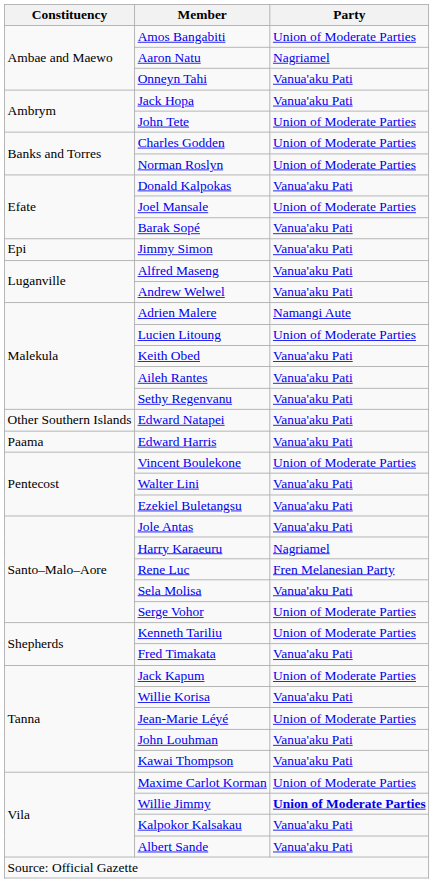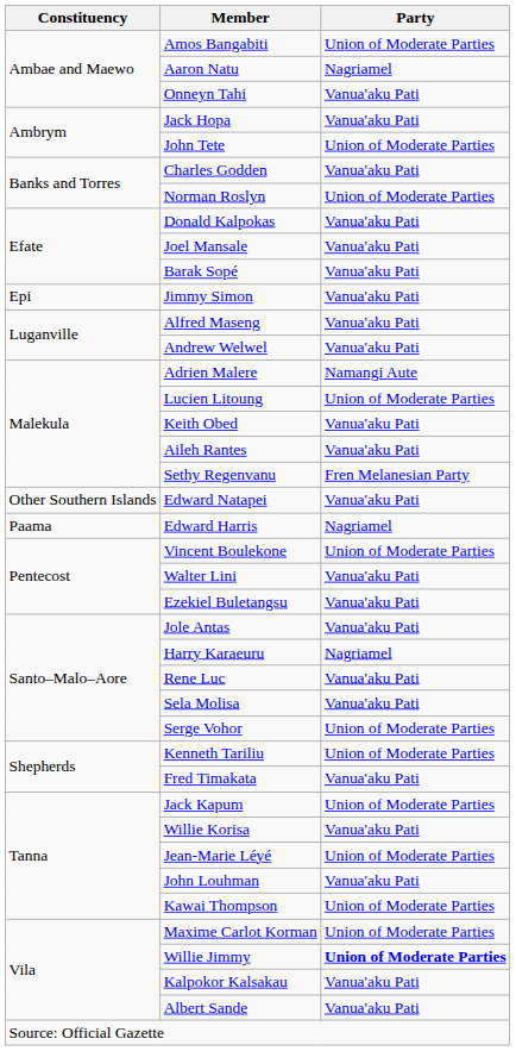 <table class="wikitable sortable">
 <tr>
 <th>Constituency</th>
 <th>Member</th>
 <th>Party</th>
 </tr>
 <tr>
 <td rowspan=3>Ambae and Maewo</td>
 <td><a href='#'>Amos Bangabiti</a></td>
 <td><a href='#'>Union of Moderate Parties</a></td>
 </tr>
 <tr>
 <td><a href='#'>Aaron Natu</a></td>
 <td><a href='#'>Nagriamel</a></td>
 </tr>
 <tr>
 <td><a href='#'>Onneyn Tahi</a></td>
 <td><a href='#'>Vanua'aku Pati</a></td>
 </tr>
 <tr>
 <td rowspan=2>Ambrym</td>
 <td><a href='#'>Jack Hopa</a></td>
 <td><a href='#'>Vanua'aku Pati</a></td>
 </tr>
 <tr>
 <td><a href='#'>John Tete</a></td>
 <td><a href='#'>Union of Moderate Parties</a></td>
 </tr>
 <tr>
 <td rowspan=2>Banks and Torres</td>
 <td><a href='#'>Charles Godden</a></td>
-<td><a href='#'>Union of Moderate Parties</a></td>
+<td><a href='#'>Vanua'aku Pati</a></td>
 </tr>
 <tr>
 <td><a href='#'>Norman Roslyn</a></td>
 <td><a href='#'>Union of Moderate Parties</a></td>
 </tr>
 <tr>
 <td rowspan=3>Efate</td>
 <td><a href='#'>Donald Kalpokas</a></td>
 <td><a href='#'>Vanua'aku Pati</a></td>
 </tr>
 <tr>
 <td><a href='#'>Joel Mansale</a></td>
-<td><a href='#'>Union of Moderate Parties</a></td>
+<td><a href='#'>Vanua'aku Pati</a></td>
 </tr>
 <tr>
 <td><a href='#'>Barak Sopé</a></td>
 <td><a href='#'>Vanua'aku Pati</a></td>
 </tr>
 <tr>
 <td>Epi</td>
 <td><a href='#'>Jimmy Simon</a></td>
 <td><a href='#'>Vanua'aku Pati</a></td>
 </tr>
 <tr>
 <td rowspan=2>Luganville</td>
 <td><a href='#'>Alfred Maseng</a></td>
 <td><a href='#'>Vanua'aku Pati</a></td>
 </tr>
 <tr>
 <td><a href='#'>Andrew Welwel</a></td>
 <td><a href='#'>Vanua'aku Pati</a></td>
 </tr>
 <tr>
 <td rowspan=5>Malekula</td>
 <td><a href='#'>Adrien Malere</a></td>
 <td><a href='#'>Namangi Aute</a></td>
 </tr>
 <tr>
 <td><a href='#'>Lucien Litoung</a></td>
 <td><a href='#'>Union of Moderate Parties</a></td>
 </tr>
 <tr>
 <td><a href='#'>Keith Obed</a></td>
 <td><a href='#'>Vanua'aku Pati</a></td>
 </tr>
 <tr>
 <td><a href='#'>Aileh Rantes</a></td>
 <td><a href='#'>Vanua'aku Pati</a></td>
 </tr>
 <tr>
 <td><a href='#'>Sethy Regenvanu</a></td>
-<td><a href='#'>Vanua'aku Pati</a></td>
+<td><a href='#'>Fren Melanesian Party</a></td>
 </tr>
 <tr>
 <td>Other Southern Islands</td>
 <td><a href='#'>Edward Natapei</a></td>
 <td><a href='#'>Vanua'aku Pati</a></td>
 </tr>
 <tr>
 <td>Paama</td>
 <td><a href='#'>Edward Harris</a></td>
-<td><a href='#'>Vanua'aku Pati</a></td>
+<td><a href='#'>Nagriamel</a></td>
 </tr>
 <tr>
 <td rowspan=3>Pentecost</td>
 <td><a href='#'>Vincent Boulekone</a></td>
 <td><a href='#'>Union of Moderate Parties</a></td>
 </tr>
 <tr>
 <td><a href='#'>Walter Lini</a></td>
 <td><a href='#'>Vanua'aku Pati</a></td>
 </tr>
 <tr>
 <td><a href='#'>Ezekiel Buletangsu</a></td>
 <td><a href='#'>Vanua'aku Pati</a></td>
 </tr>
 <tr>
 <td rowspan=5>Santo–Malo–Aore</td>
 <td><a href='#'>Jole Antas</a></td>
 <td><a href='#'>Vanua'aku Pati</a></td>
 </tr>
 <tr>
 <td><a href='#'>Harry Karaeuru</a></td>
 <td><a href='#'>Nagriamel</a></td>
 </tr>
 <tr>
 <td><a href='#'>Rene Luc</a></td>
-<td><a href='#'>Fren Melanesian Party</a></td>
+<td><a href='#'>Vanua'aku Pati</a></td>
 </tr>
 <tr>
 <td><a href='#'>Sela Molisa</a></td>
 <td><a href='#'>Vanua'aku Pati</a></td>
 </tr>
 <tr>
 <td><a href='#'>Serge Vohor</a></td>
 <td><a href='#'>Union of Moderate Parties</a></td>
 </tr>
 <tr>
 <td rowspan=2>Shepherds</td>
 <td><a href='#'>Kenneth Tariliu</a></td>
 <td><a href='#'>Union of Moderate Parties</a></td>
 </tr>
 <tr>
 <td><a href='#'>Fred Timakata</a></td>
 <td><a href='#'>Vanua'aku Pati</a></td>
 </tr>
 <tr>
 <td rowspan=5>Tanna</td>
 <td><a href='#'>Jack Kapum</a></td>
 <td><a href='#'>Union of Moderate Parties</a></td>
 </tr>
 <tr>
 <td><a href='#'>Willie Korisa</a></td>
 <td><a href='#'>Vanua'aku Pati</a></td>
 </tr>
 <tr>
 <td><a href='#'>Jean-Marie Léyé</a></td>
 <td><a href='#'>Union of Moderate Parties</a></td>
 </tr>
 <tr>
 <td><a href='#'>John Louhman</a></td>
 <td><a href='#'>Vanua'aku Pati</a></td>
 </tr>
 <tr>
 <td><a href='#'>Kawai Thompson</a></td>
-<td><a href='#'>Vanua'aku Pati</a></td>
+<td><a href='#'>Union of Moderate Parties</a></td>
 </tr>
 <tr>
 <td rowspan=4>Vila</td>
 <td><a href='#'>Maxime Carlot Korman</a></td>
 <td><a href='#'>Union of Moderate Parties</a></td>
 </tr>
 <tr>
 <td><a href='#'>Willie Jimmy</a></td>
 <td><strong><a href='#'>Union of Moderate Parties</a></strong></td>
 </tr>
 <tr>
 <td><a href='#'>Kalpokor Kalsakau</a></td>
 <td><a href='#'>Vanua'aku Pati</a></td>
 </tr>
 <tr>
 <td><a href='#'>Albert Sande</a></td>
 <td><a href='#'>Vanua'aku Pati</a></td>
 </tr>
 <tr class=sortbottom>
 <td colspan=4 align=left>Source: Official Gazette</td>
 </tr>
 </table>
